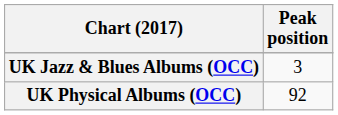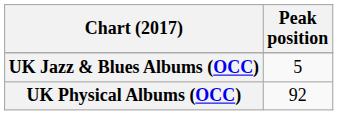 <table class="wikitable sortable plainrowheaders" style="text-align:center">
 <tr>
 <th scope="col">Chart (2017)</th>
 <th scope="col">Peak<br>position</th>
 </tr>
 <tr>
 </tr>
 <tr>
 <th scope="row">UK Jazz & Blues Albums (<a href='#'>OCC</a>)</th>
-<td>3</td>
+<td>5</td>
 </tr>
 <tr>
 <th scope="row">UK Physical Albums (<a href='#'>OCC</a>)</th>
 <td>92</td>
 </tr>
 </table>
